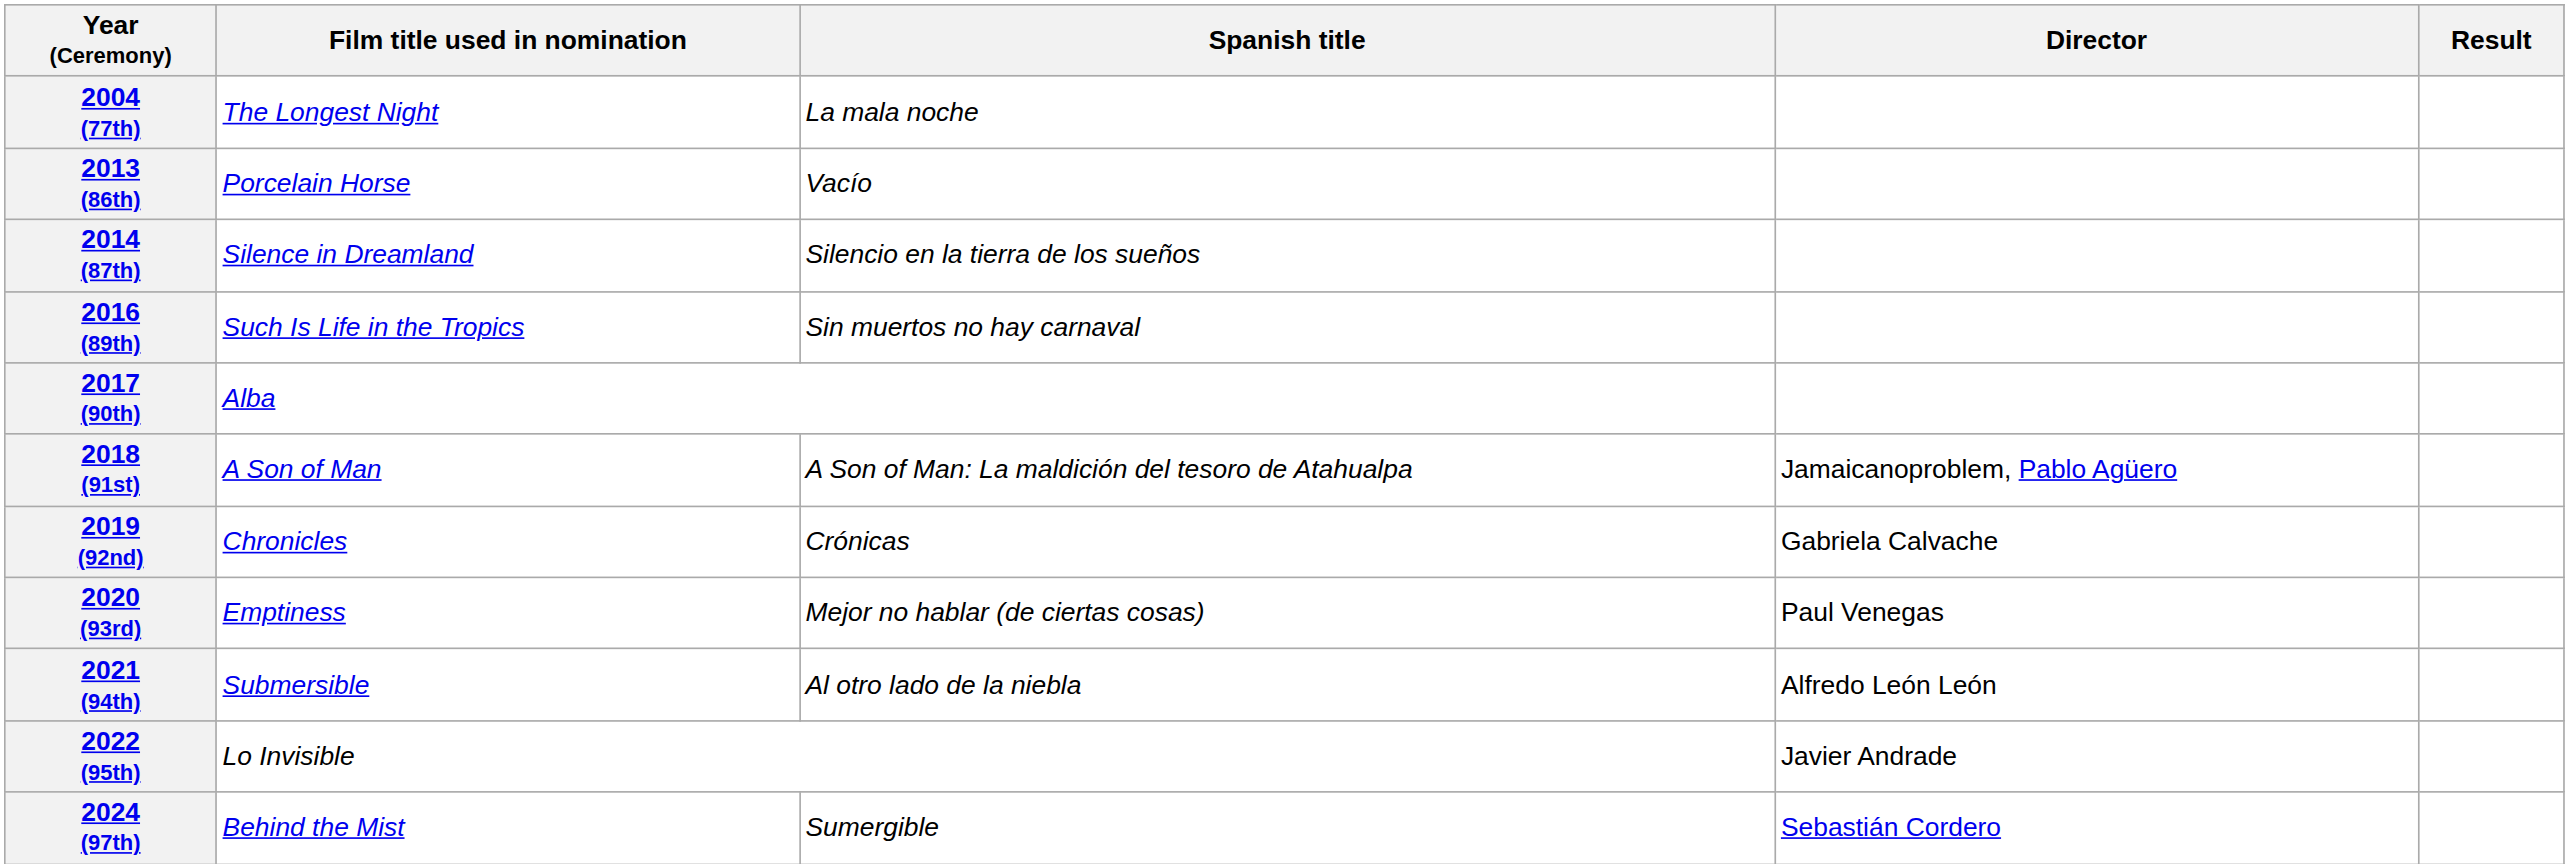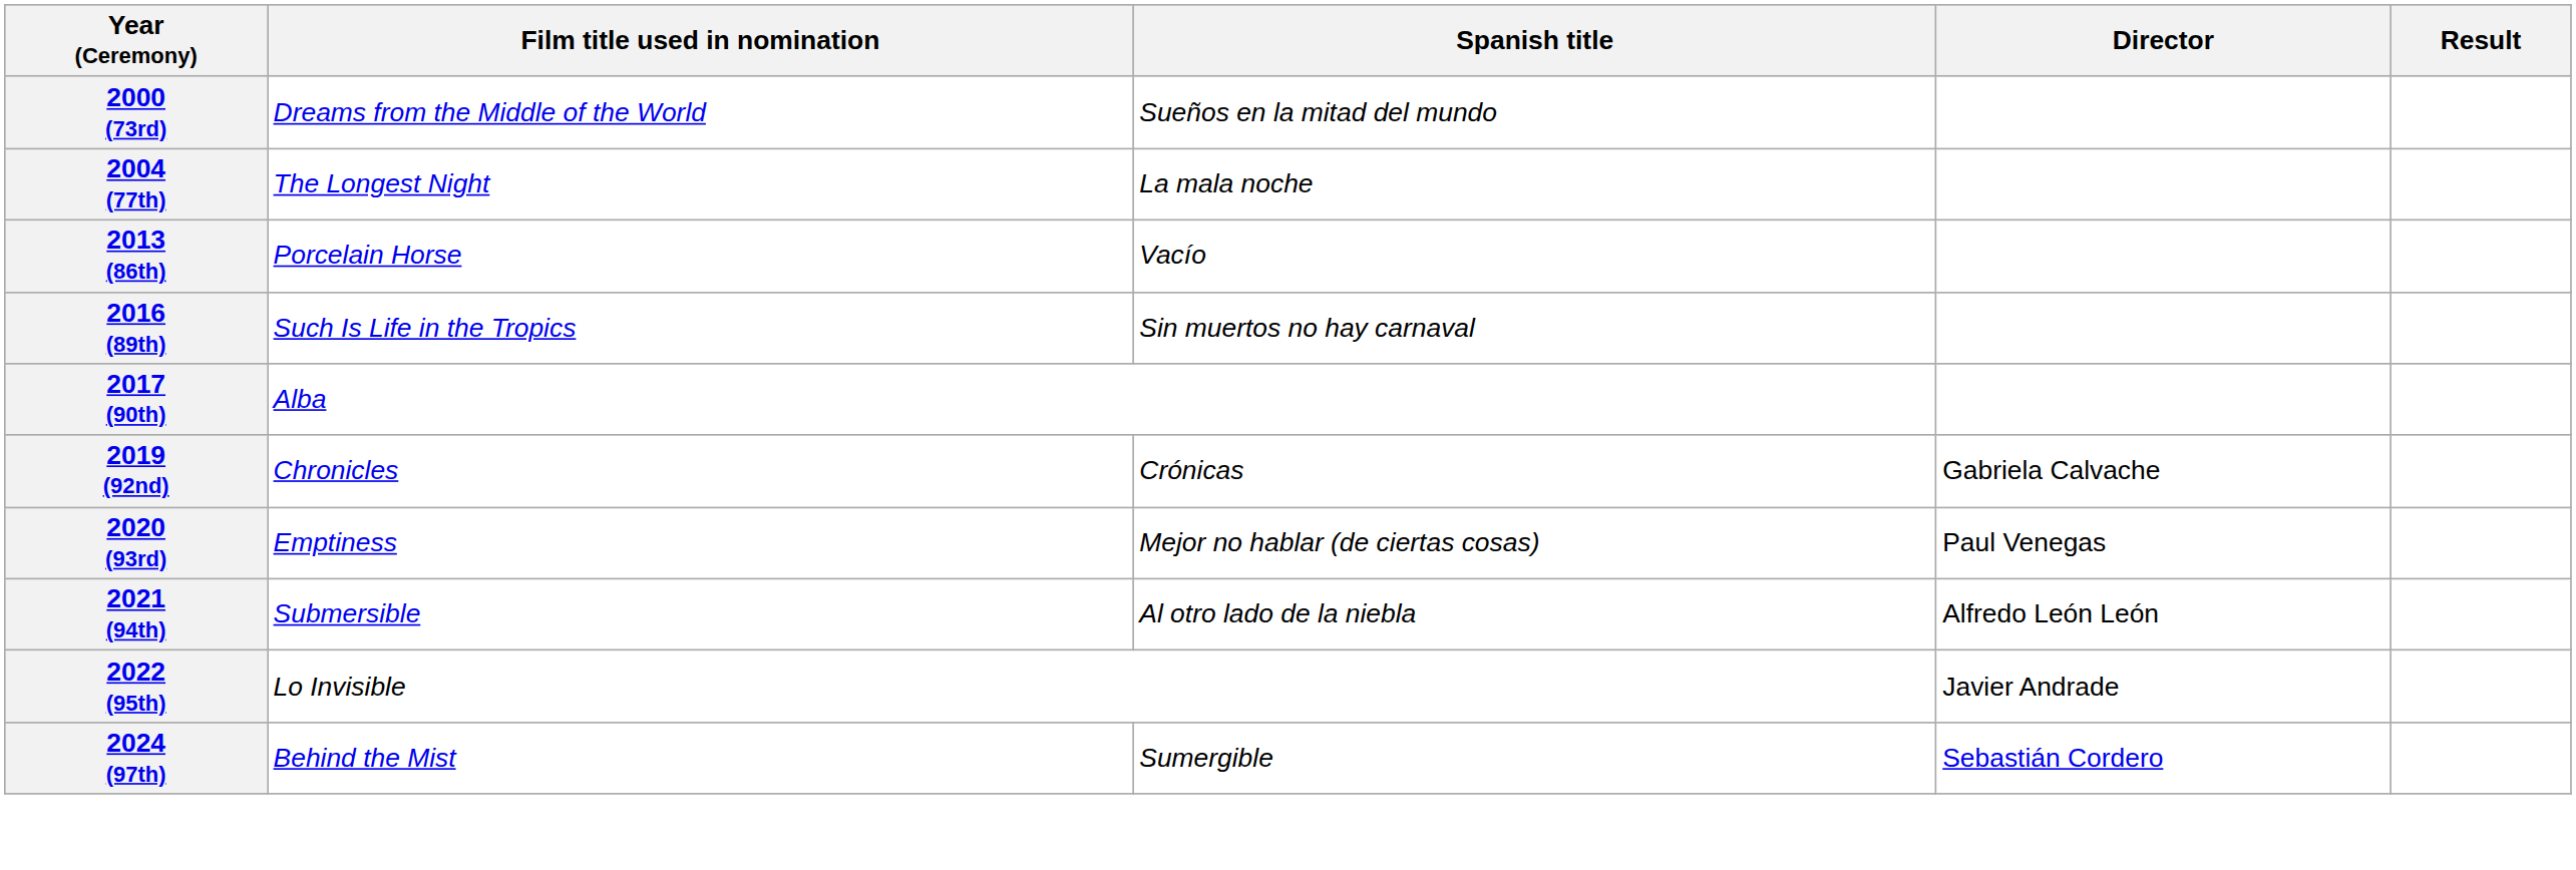 <table class="wikitable sortable" width="98%" style="background:#ffffff;">
 <tr>
 <th>Year<br><small>(Ceremony)</small></th>
 <th>Film title used in nomination</th>
 <th>Spanish title</th>
 <th>Director</th>
 <th>Result</th>
+</tr>
+<tr>
+<th align="center"><a href='#'>2000</a><br><small><a href='#'>(73rd)</a></small></th>
+<td><em><a href='#'>Dreams from the Middle of the World</a></em></td>
+<td><em>Sueños en la mitad del mundo</em></td>
+<td></td>
+<td></td>
 </tr>
 <tr>
 <th align="center"><a href='#'>2004</a><br><small><a href='#'>(77th)</a></small></th>
 <td><em><a href='#'>The Longest Night</a></em></td>
 <td><em>La mala noche</em></td>
 <td></td>
 <td></td>
 </tr>
 <tr>
 <th align="center"><a href='#'>2013</a><br><small><a href='#'>(86th)</a></small></th>
 <td><em><a href='#'>Porcelain Horse</a></em></td>
 <td><em>Vacío</em></td>
 <td></td>
 <td></td>
 </tr>
 <tr>
-<th align="center"><a href='#'>2014</a><br><small><a href='#'>(87th)</a></small></th>
-<td><em><a href='#'>Silence in Dreamland</a></em></td>
-<td><em>Silencio en la tierra de los sueños</em></td>
-<td></td>
-<td></td>
-</tr>
-<tr>
 <th align="center"><a href='#'>2016</a><br><small><a href='#'>(89th)</a></small></th>
 <td><em><a href='#'>Such Is Life in the Tropics</a></em></td>
 <td><em>Sin muertos no hay carnaval</em></td>
 <td></td>
 <td></td>
 </tr>
 <tr>
 <th align="center"><a href='#'>2017</a><br><small><a href='#'>(90th)</a></small></th>
 <td colspan="2"><em><a href='#'>Alba</a></em></td>
 <td></td>
-<td></td>
-</tr>
-<tr>
-<th align="center"><a href='#'>2018</a><br><small><a href='#'>(91st)</a></small></th>
-<td><em><a href='#'>A Son of Man</a></em></td>
-<td><em>A Son of Man: La maldición del tesoro de Atahualpa</em></td>
-<td>Jamaicanoproblem, <a href='#'>Pablo Agüero</a></td>
 <td></td>
 </tr>
 <tr>
 <th align="center"><a href='#'>2019</a><br><small><a href='#'>(92nd)</a></small></th>
 <td><em><a href='#'>Chronicles</a></em></td>
 <td><em>Crónicas</em></td>
 <td>Gabriela Calvache</td>
 <td></td>
 </tr>
 <tr>
 <th align="center"><a href='#'>2020</a><br><small><a href='#'>(93rd)</a></small></th>
 <td><em><a href='#'>Emptiness</a></em></td>
 <td><em>Mejor no hablar (de ciertas cosas)</em></td>
 <td>Paul Venegas</td>
 <td></td>
 </tr>
 <tr>
 <th align="center"><a href='#'>2021</a><br><small><a href='#'>(94th)</a></small></th>
 <td><em><a href='#'>Submersible</a></em></td>
 <td><em>Al otro lado de la niebla</em></td>
 <td>Alfredo León León</td>
 <td></td>
 </tr>
 <tr>
 <th align="center"><a href='#'>2022</a><br><small><a href='#'>(95th)</a></small></th>
 <td colspan="2"><em>Lo Invisible</em></td>
 <td>Javier Andrade</td>
 <td></td>
 </tr>
 <tr>
 <th align="center"><a href='#'>2024</a><br><small><a href='#'>(97th)</a></small></th>
 <td><em><a href='#'>Behind the Mist</a></em></td>
 <td><em>Sumergible</em></td>
 <td><a href='#'>Sebastián Cordero</a></td>
 <td></td>
 </tr>
 </table>
